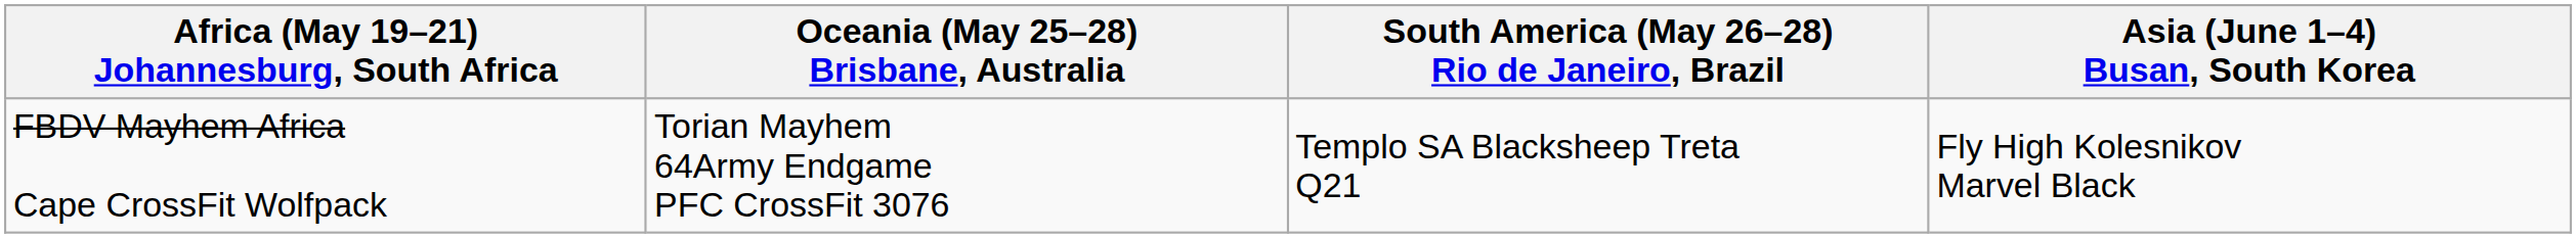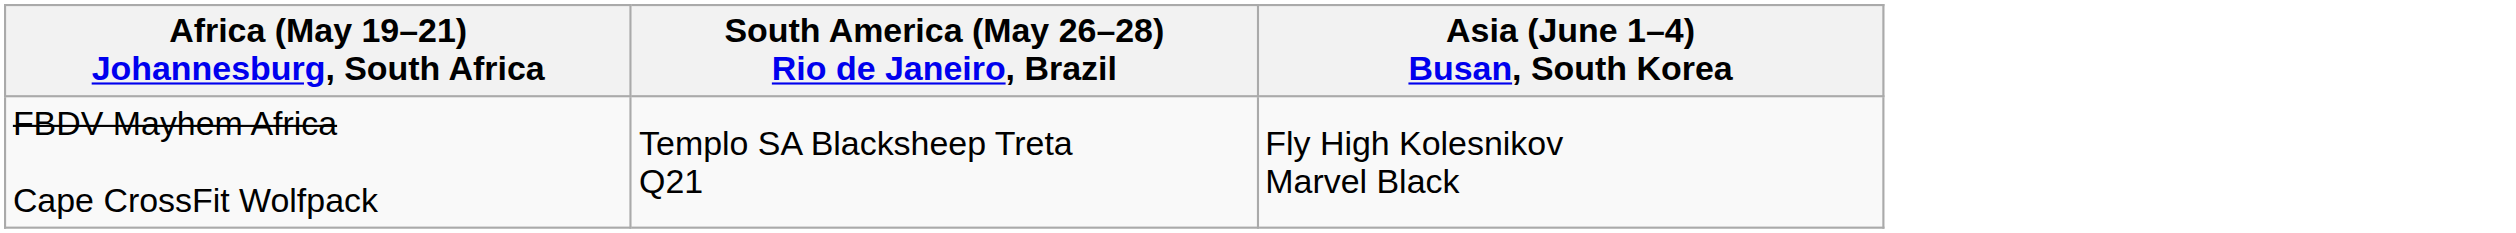 <table class="wikitable">
 <tr>
 <th style="width: 18em;">Africa (May 19–21) <br><a href='#'>Johannesburg</a>, South Africa</th>
-<th style="width: 18em;">Oceania (May 25–28) <br><a href='#'>Brisbane</a>, Australia</th>
 <th style="width: 18em;">South America (May 26–28) <br><a href='#'>Rio de Janeiro</a>, Brazil</th>
 <th style="width: 18em;">Asia (June 1–4) <br><a href='#'>Busan</a>, South Korea</th>
 </tr>
 <tr>
 <td> <s>FBDV Mayhem Africa</s><br><br> Cape CrossFit Wolfpack</td>
-<td> Torian Mayhem<br> 64Army Endgame<br> PFC CrossFit 3076</td>
 <td> Templo SA Blacksheep Treta<br> Q21</td>
 <td> Fly High Kolesnikov<br> Marvel Black</td>
 </tr>
 </table>
